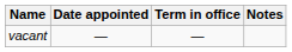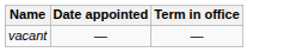 <table class="wikitable">
 <tr>
 <th>Name</th>
 <th>Date appointed</th>
 <th>Term in office</th>
-<th>Notes</th>
 </tr>
 <tr>
 <td><em>vacant</em></td>
 <td align="center">—</td>
 <td align="center">—</td>
-<td></td>
 </tr>
 </table>
